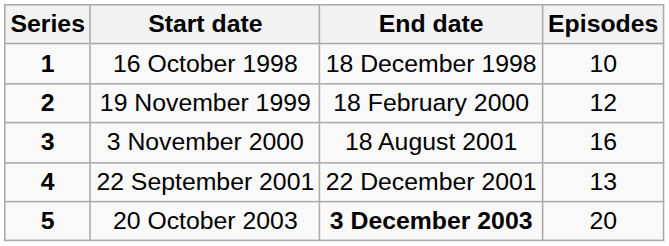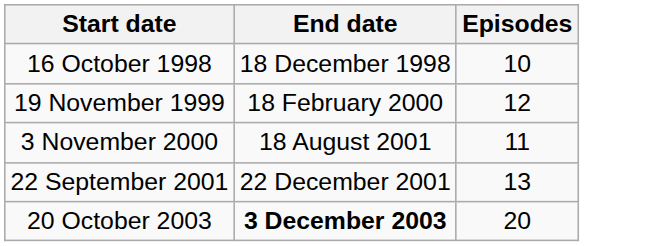 <table class="wikitable" style="text-align:center;">
 <tr>
-<th>Series</th>
 <th>Start date</th>
 <th>End date</th>
 <th>Episodes</th>
 </tr>
 <tr>
-<td><strong>1</strong></td>
 <td>16 October 1998</td>
 <td>18 December 1998</td>
 <td>10</td>
 </tr>
 <tr>
-<td><strong>2</strong></td>
 <td>19 November 1999</td>
 <td>18 February 2000</td>
 <td>12</td>
 </tr>
 <tr>
-<td><strong>3</strong></td>
 <td>3 November 2000</td>
 <td>18 August 2001</td>
-<td>16</td>
+<td>11</td>
 </tr>
 <tr>
-<td><strong>4</strong></td>
 <td>22 September 2001</td>
 <td>22 December 2001</td>
 <td>13</td>
 </tr>
 <tr>
-<td><strong>5</strong></td>
 <td>20 October 2003</td>
 <td><strong>3 December 2003</strong></td>
 <td>20</td>
 </tr>
 </table>
